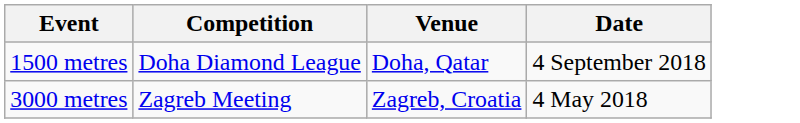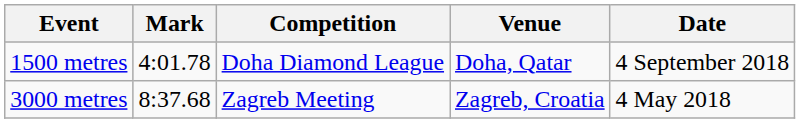 <table class=wikitable>
 <tr>
 <th>Event</th>
+<th>Mark</th>
 <th>Competition</th>
 <th>Venue</th>
 <th>Date</th>
 </tr>
 <tr>
 <td><a href='#'>1500 metres</a></td>
+<td>4:01.78</td>
 <td><a href='#'>Doha Diamond League</a></td>
 <td><a href='#'>Doha, Qatar</a></td>
 <td>4 September 2018</td>
 </tr>
 <tr>
 <td><a href='#'>3000 metres</a></td>
+<td>8:37.68</td>
 <td><a href='#'>Zagreb Meeting</a></td>
 <td><a href='#'>Zagreb, Croatia</a></td>
 <td>4 May 2018</td>
 </tr>
 </table>
